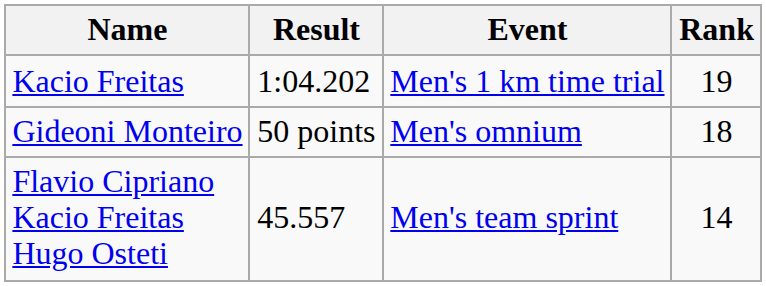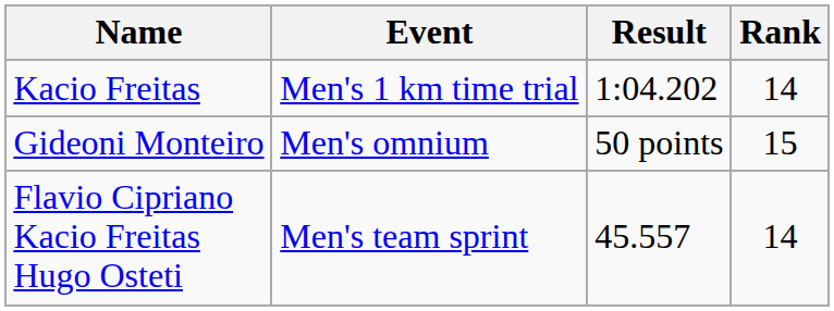 <table class="wikitable sortable">
 <tr>
 <th>Name</th>
+<th>Event</th>
 <th>Result</th>
-<th>Event</th>
 <th>Rank</th>
 </tr>
 <tr>
 <td><a href='#'>Kacio Freitas</a></td>
+<td><a href='#'>Men's 1 km time trial</a></td>
 <td>1:04.202</td>
-<td><a href='#'>Men's 1 km time trial</a></td>
-<td align=center>19</td>
+<td align=center>14</td>
 </tr>
 <tr>
 <td><a href='#'>Gideoni Monteiro</a></td>
+<td><a href='#'>Men's omnium</a></td>
 <td>50 points</td>
-<td><a href='#'>Men's omnium</a></td>
-<td align=center>18</td>
+<td align=center>15</td>
 </tr>
 <tr>
 <td><a href='#'>Flavio Cipriano</a><br><a href='#'>Kacio Freitas</a><br><a href='#'>Hugo Osteti</a></td>
+<td><a href='#'>Men's team sprint</a></td>
 <td>45.557</td>
-<td><a href='#'>Men's team sprint</a></td>
 <td align=center>14</td>
 </tr>
 </table>
